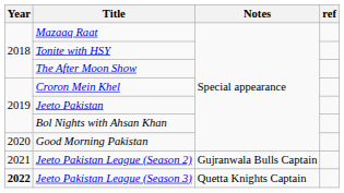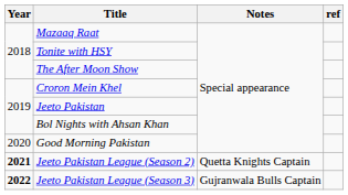 <table class= "wikitable">
 <tr>
 <th>Year</th>
 <th>Title</th>
 <th>Notes</th>
 <th>ref</th>
 </tr>
 <tr>
 <td rowspan="3">2018</td>
 <td><em><a href='#'>Mazaaq Raat</a></em></td>
 <td rowspan="7">Special appearance</td>
 <td></td>
 </tr>
 <tr>
 <td><em><a href='#'>Tonite with HSY</a></em></td>
 <td></td>
 </tr>
 <tr>
 <td><em><a href='#'>The After Moon Show</a></em></td>
 <td></td>
 </tr>
 <tr>
 <td rowspan="3">2019</td>
 <td><em><a href='#'>Croron Mein Khel</a></em></td>
 <td></td>
 </tr>
 <tr>
 <td><em><a href='#'>Jeeto Pakistan</a></em></td>
 <td></td>
 </tr>
 <tr>
 <td><em>Bol Nights with Ahsan Khan</em></td>
 <td></td>
 </tr>
 <tr>
 <td>2020</td>
 <td><em>Good Morning Pakistan</em></td>
 <td></td>
 </tr>
 <tr>
-<td>2021</td>
+<td><strong>2021</strong></td>
 <td><em><a href='#'>Jeeto Pakistan League (Season 2)</a></em></td>
-<td>Gujranwala Bulls Captain</td>
+<td>Quetta Knights Captain</td>
 <td></td>
 </tr>
 <tr>
 <td><strong>2022</strong></td>
 <td><em><a href='#'>Jeeto Pakistan League (Season 3)</a></em></td>
-<td>Quetta Knights Captain</td>
+<td>Gujranwala Bulls Captain</td>
 <td></td>
 </tr>
 </table>
